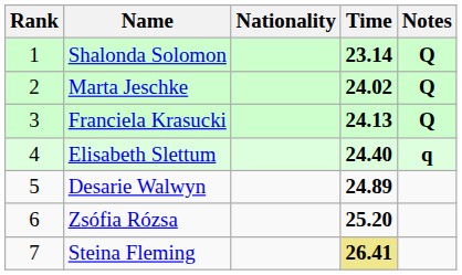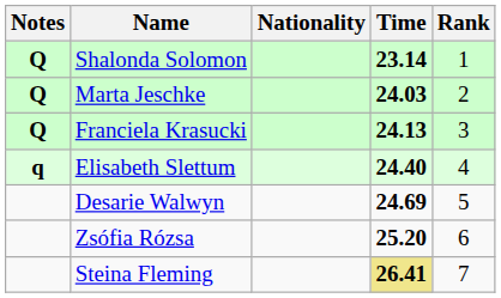 <table class="wikitable sortable" style="text-align:center">
 <tr>
-<th>Rank</th>
+<th>Notes</th>
 <th>Name</th>
 <th>Nationality</th>
 <th>Time</th>
-<th>Notes</th>
+<th>Rank</th>
 </tr>
 <tr bgcolor=ccffcc>
-<td>1</td>
+<td><strong>Q</strong></td>
 <td align=left><a href='#'>Shalonda Solomon</a></td>
 <td align=left></td>
 <td><strong>23.14</strong></td>
-<td><strong>Q</strong></td>
+<td>1</td>
 </tr>
 <tr bgcolor=ccffcc>
-<td>2</td>
+<td><strong>Q</strong></td>
 <td align=left><a href='#'>Marta Jeschke</a></td>
 <td align=left></td>
-<td><strong>24.02</strong></td>
-<td><strong>Q</strong></td>
+<td><strong>24.03</strong></td>
+<td>2</td>
 </tr>
 <tr bgcolor=ccffcc>
-<td>3</td>
+<td><strong>Q</strong></td>
 <td align=left><a href='#'>Franciela Krasucki</a></td>
 <td align=left></td>
 <td><strong>24.13</strong></td>
-<td><strong>Q</strong></td>
+<td>3</td>
 </tr>
 <tr bgcolor=ddffdd>
-<td>4</td>
+<td><strong>q</strong></td>
 <td align=left><a href='#'>Elisabeth Slettum</a></td>
 <td align=left></td>
 <td><strong>24.40</strong></td>
-<td><strong>q</strong></td>
+<td>4</td>
 </tr>
 <tr>
-<td>5</td>
+<td></td>
 <td align=left><a href='#'>Desarie Walwyn</a></td>
 <td align=left></td>
-<td><strong>24.89</strong></td>
-<td></td>
+<td><strong>24.69</strong></td>
+<td>5</td>
 </tr>
 <tr>
-<td>6</td>
+<td></td>
 <td align=left><a href='#'>Zsófia Rózsa</a></td>
 <td align=left></td>
 <td><strong>25.20</strong></td>
-<td></td>
+<td>6</td>
 </tr>
 <tr>
-<td>7</td>
+<td></td>
 <td align=left><a href='#'>Steina Fleming</a></td>
 <td align=left></td>
 <td style="background: khaki;"><strong>26.41</strong></td>
-<td></td>
+<td>7</td>
 </tr>
 </table>
